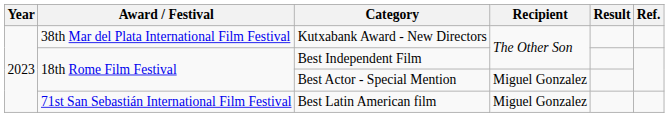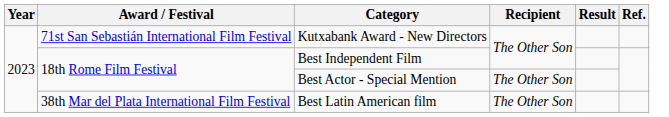 <table class="wikitable">
 <tr>
 <th>Year</th>
 <th>Award / Festival</th>
 <th>Category</th>
 <th>Recipient</th>
 <th>Result</th>
 <th>Ref.</th>
 </tr>
 <tr>
 <td rowspan="4">2023</td>
-<td>38th <a href='#'>Mar del Plata International Film Festival</a></td>
+<td><a href='#'>71st San Sebastián International Film Festival</a></td>
 <td>Kutxabank Award - New Directors</td>
 <td rowspan="2"><em>The Other Son</em></td>
 <td></td>
 <td></td>
 </tr>
 <tr>
 <td rowspan="2">18th <a href='#'>Rome Film Festival</a></td>
 <td>Best Independent Film</td>
 <td></td>
 <td rowspan="2"></td>
 </tr>
 <tr>
 <td>Best Actor - Special Mention</td>
-<td>Miguel Gonzalez</td>
+<td><em>The Other Son</em></td>
 <td></td>
 </tr>
 <tr>
-<td><a href='#'>71st San Sebastián International Film Festival</a></td>
+<td>38th <a href='#'>Mar del Plata International Film Festival</a></td>
 <td>Best Latin American film</td>
-<td>Miguel Gonzalez</td>
+<td><em>The Other Son</em></td>
 <td></td>
 <td></td>
 </tr>
 </table>
